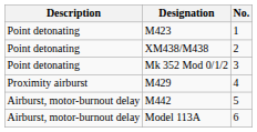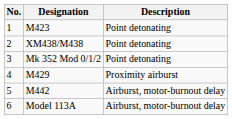 <table class="wikitable">
 <tr>
+<th>No.</th>
+<th>Designation</th>
 <th>Description</th>
-<th>Designation</th>
-<th>No.</th>
 </tr>
 <tr>
+<td>1</td>
+<td>M423</td>
 <td>Point detonating</td>
-<td>M423</td>
-<td>1</td>
 </tr>
 <tr>
+<td>2</td>
+<td>XM438/M438</td>
 <td>Point detonating</td>
-<td>XM438/M438</td>
-<td>2</td>
 </tr>
 <tr>
+<td>3</td>
+<td>Mk 352 Mod 0/1/2</td>
 <td>Point detonating</td>
-<td>Mk 352 Mod 0/1/2</td>
-<td>3</td>
 </tr>
 <tr>
+<td>4</td>
+<td>M429</td>
 <td>Proximity airburst</td>
-<td>M429</td>
-<td>4</td>
 </tr>
 <tr>
+<td>5</td>
+<td>M442</td>
 <td>Airburst, motor-burnout delay</td>
-<td>M442</td>
-<td>5</td>
 </tr>
 <tr>
+<td>6</td>
+<td>Model 113A</td>
 <td>Airburst, motor-burnout delay</td>
-<td>Model 113A</td>
-<td>6</td>
 </tr>
 </table>
